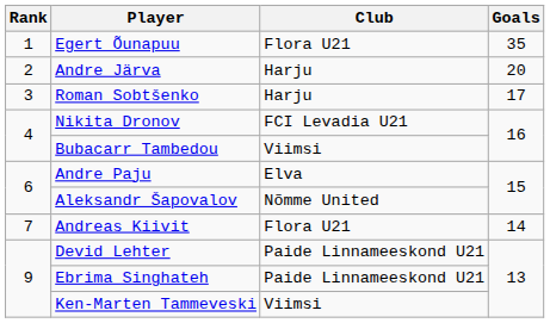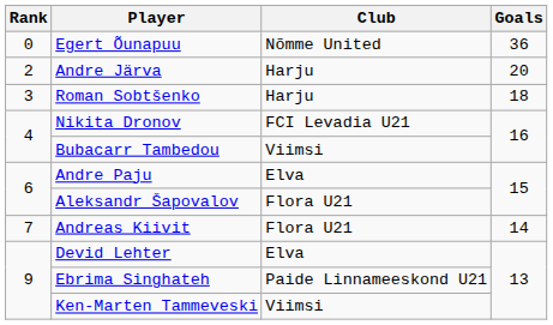 <table class="wikitable" style="text-align:center">
 <tr>
 <th>Rank</th>
 <th>Player</th>
 <th>Club</th>
 <th>Goals</th>
 </tr>
 <tr>
-<td>1</td>
+<td>0</td>
 <td align=left> <a href='#'>Egert Õunapuu</a></td>
-<td align=left>Flora U21</td>
-<td>35</td>
+<td align=left>Nõmme United</td>
+<td>36</td>
 </tr>
 <tr>
 <td>2</td>
 <td align=left> <a href='#'>Andre Järva</a></td>
 <td align=left>Harju</td>
 <td>20</td>
 </tr>
 <tr>
 <td>3</td>
 <td align=left> <a href='#'>Roman Sobtšenko</a></td>
 <td align=left>Harju</td>
-<td>17</td>
+<td>18</td>
 </tr>
 <tr>
 <td rowspan=2>4</td>
 <td align=left> <a href='#'>Nikita Dronov</a></td>
 <td align=left>FCI Levadia U21</td>
 <td rowspan=2>16</td>
 </tr>
 <tr>
 <td align=left> <a href='#'>Bubacarr Tambedou</a></td>
 <td align=left>Viimsi</td>
 </tr>
 <tr>
 <td rowspan=2>6</td>
 <td align=left> <a href='#'>Andre Paju</a></td>
 <td align=left>Elva</td>
 <td rowspan=2>15</td>
 </tr>
 <tr>
 <td align=left> <a href='#'>Aleksandr Šapovalov</a></td>
-<td align=left>Nõmme United</td>
+<td align=left>Flora U21</td>
 </tr>
 <tr>
 <td>7</td>
 <td align=left> <a href='#'>Andreas Kiivit</a></td>
 <td align=left>Flora U21</td>
 <td>14</td>
 </tr>
 <tr>
 <td rowspan=3>9</td>
 <td align=left> <a href='#'>Devid Lehter</a></td>
-<td align=left>Paide Linnameeskond U21</td>
+<td align=left>Elva</td>
 <td rowspan=3>13</td>
 </tr>
 <tr>
 <td align=left> <a href='#'>Ebrima Singhateh</a></td>
 <td align=left>Paide Linnameeskond U21</td>
 </tr>
 <tr>
 <td align=left> <a href='#'>Ken-Marten Tammeveski</a></td>
 <td align=left>Viimsi</td>
 </tr>
 </table>
